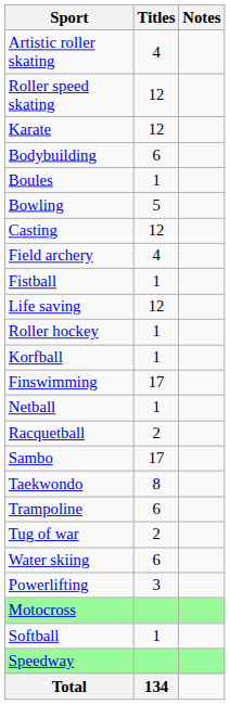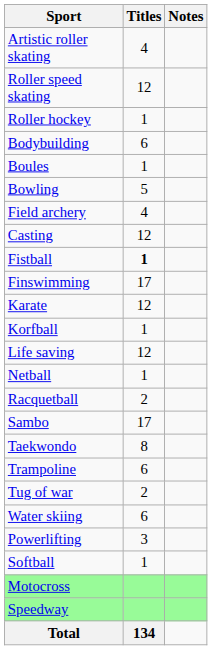 <table class="wikitable" width=25% style="font-size:100%; text-align:center;">
 <tr>
 <th>Sport</th>
 <th>Titles</th>
 <th>Notes</th>
 </tr>
 <tr>
 <td align=left><a href='#'>Artistic roller skating</a></td>
 <td>4</td>
 <td></td>
 </tr>
 <tr>
 <td align=left><a href='#'>Roller speed skating</a></td>
 <td>12</td>
 <td></td>
 </tr>
 <tr>
-<td align=left><a href='#'>Karate</a></td>
-<td>12</td>
+<td align=left><a href='#'>Roller hockey</a></td>
+<td>1</td>
 <td></td>
 </tr>
 <tr>
 <td align=left><a href='#'>Bodybuilding</a></td>
 <td>6</td>
 <td></td>
 </tr>
 <tr>
 <td align=left><a href='#'>Boules</a></td>
 <td>1</td>
 <td></td>
 </tr>
 <tr>
 <td align=left><a href='#'>Bowling</a></td>
 <td>5</td>
 <td></td>
 </tr>
 <tr>
+<td align=left><a href='#'>Field archery</a></td>
+<td>4</td>
+<td></td>
+</tr>
+<tr>
 <td align=left><a href='#'>Casting</a></td>
 <td>12</td>
 <td></td>
 </tr>
 <tr>
-<td align=left><a href='#'>Field archery</a></td>
-<td>4</td>
+<td align=left><a href='#'>Fistball</a></td>
+<td><strong>1</strong></td>
 <td></td>
 </tr>
 <tr>
-<td align=left><a href='#'>Fistball</a></td>
-<td>1</td>
+<td align=left><a href='#'>Finswimming</a></td>
+<td>17</td>
 <td></td>
 </tr>
 <tr>
-<td align=left><a href='#'>Life saving</a></td>
+<td align=left><a href='#'>Karate</a></td>
 <td>12</td>
-<td></td>
-</tr>
-<tr>
-<td align=left><a href='#'>Roller hockey</a></td>
-<td>1</td>
 <td></td>
 </tr>
 <tr>
 <td align=left><a href='#'>Korfball</a></td>
 <td>1</td>
 <td></td>
 </tr>
 <tr>
-<td align=left><a href='#'>Finswimming</a></td>
-<td>17</td>
+<td align=left><a href='#'>Life saving</a></td>
+<td>12</td>
 <td></td>
 </tr>
 <tr>
 <td align=left><a href='#'>Netball</a></td>
 <td>1</td>
 <td></td>
 </tr>
 <tr>
 <td align=left><a href='#'>Racquetball</a></td>
 <td>2</td>
 <td></td>
 </tr>
 <tr>
 <td align=left><a href='#'>Sambo</a></td>
 <td>17</td>
 <td></td>
 </tr>
 <tr>
 <td align=left><a href='#'>Taekwondo</a></td>
 <td>8</td>
 <td></td>
 </tr>
 <tr>
 <td align=left><a href='#'>Trampoline</a></td>
 <td>6</td>
 <td></td>
 </tr>
 <tr>
 <td align=left><a href='#'>Tug of war</a></td>
 <td>2</td>
 <td></td>
 </tr>
 <tr>
 <td align=left><a href='#'>Water skiing</a></td>
 <td>6</td>
 <td></td>
 </tr>
 <tr>
 <td align=left><a href='#'>Powerlifting</a></td>
 <td>3</td>
 <td></td>
 </tr>
+<tr>
+<td align=left><a href='#'>Softball</a></td>
+<td>1</td>
+<td></td>
+</tr>
 <tr bgcolor=palegreen>
 <td align=left><a href='#'>Motocross</a></td>
 <td></td>
-<td></td>
-</tr>
-<tr>
-<td align=left><a href='#'>Softball</a></td>
-<td>1</td>
 <td></td>
 </tr>
 <tr bgcolor=palegreen>
 <td align=left><a href='#'>Speedway</a></td>
 <td></td>
 <td></td>
 </tr>
 <tr>
 <th>Total</th>
 <th>134</th>
 </tr>
 </table>
